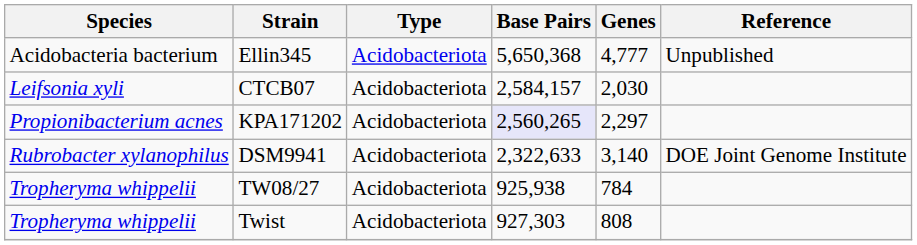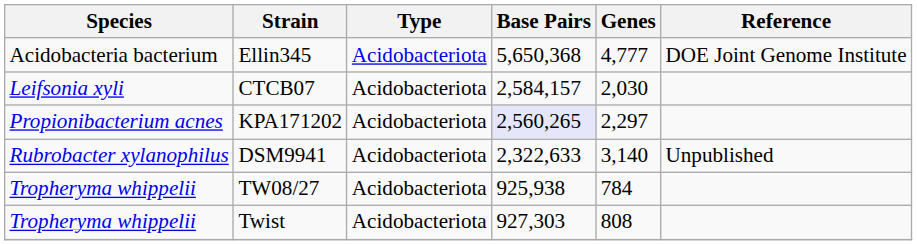 <table class="wikitable sortable">
 <tr>
 <th>Species</th>
 <th>Strain</th>
 <th>Type</th>
 <th>Base Pairs</th>
 <th>Genes</th>
 <th>Reference</th>
 </tr>
 <tr>
 <td>Acidobacteria bacterium</td>
 <td>Ellin345</td>
 <td><a href='#'>Acidobacteriota</a></td>
 <td>5,650,368</td>
 <td>4,777</td>
-<td>Unpublished</td>
+<td>DOE Joint Genome Institute</td>
 </tr>
 <tr>
 <td><em><a href='#'>Leifsonia xyli</a></em></td>
 <td>CTCB07</td>
 <td>Acidobacteriota</td>
 <td>2,584,157</td>
 <td>2,030</td>
 <td></td>
 </tr>
 <tr>
 <td><em><a href='#'>Propionibacterium acnes</a></em></td>
 <td>KPA171202</td>
 <td>Acidobacteriota</td>
 <td style="background: lavender;">2,560,265</td>
 <td>2,297</td>
 <td></td>
 </tr>
 <tr>
 <td><em><a href='#'>Rubrobacter xylanophilus</a></em></td>
 <td>DSM9941</td>
 <td>Acidobacteriota</td>
 <td>2,322,633</td>
 <td>3,140</td>
-<td>DOE Joint Genome Institute</td>
+<td>Unpublished</td>
 </tr>
 <tr>
 <td><em><a href='#'>Tropheryma whippelii</a></em></td>
 <td>TW08/27</td>
 <td>Acidobacteriota</td>
 <td>925,938</td>
 <td>784</td>
 <td></td>
 </tr>
 <tr>
 <td><em><a href='#'>Tropheryma whippelii</a></em></td>
 <td>Twist</td>
 <td>Acidobacteriota</td>
 <td>927,303</td>
 <td>808</td>
 <td></td>
 </tr>
 <tr>
 </tr>
 </table>
